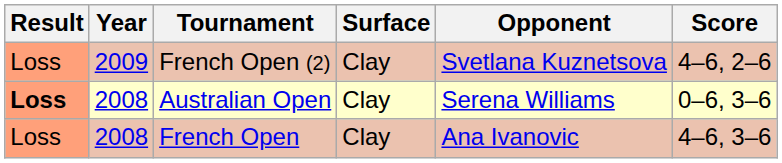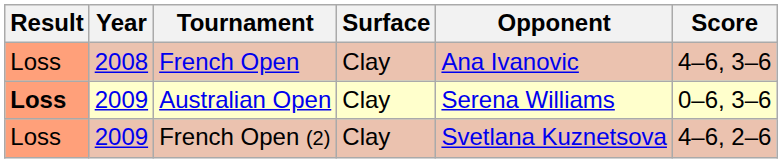 <table class="sortable wikitable">
 <tr>
 <th>Result</th>
 <th>Year</th>
 <th>Tournament</th>
 <th>Surface</th>
 <th>Opponent</th>
 <th>Score</th>
 </tr>
 <tr bgcolor=ebc2af>
 <td bgcolor=ffa07a>Loss</td>
-<td><a href='#'>2009</a></td>
-<td>French Open <small>(2)</small></td>
+<td><a href='#'>2008</a></td>
+<td><a href='#'>French Open</a></td>
 <td>Clay</td>
-<td> <a href='#'>Svetlana Kuznetsova</a></td>
-<td>4–6, 2–6</td>
+<td> <a href='#'>Ana Ivanovic</a></td>
+<td>4–6, 3–6</td>
 </tr>
 <tr bgcolor=ffffcc>
 <td bgcolor=ffa07a><strong>Loss</strong></td>
-<td><a href='#'>2008</a></td>
+<td><a href='#'>2009</a></td>
 <td><a href='#'>Australian Open</a></td>
 <td>Clay</td>
 <td> <a href='#'>Serena Williams</a></td>
 <td>0–6, 3–6</td>
 </tr>
 <tr bgcolor=ebc2af>
 <td bgcolor=ffa07a>Loss</td>
-<td><a href='#'>2008</a></td>
-<td><a href='#'>French Open</a></td>
+<td><a href='#'>2009</a></td>
+<td>French Open <small>(2)</small></td>
 <td>Clay</td>
-<td> <a href='#'>Ana Ivanovic</a></td>
-<td>4–6, 3–6</td>
+<td> <a href='#'>Svetlana Kuznetsova</a></td>
+<td>4–6, 2–6</td>
 </tr>
 </table>
